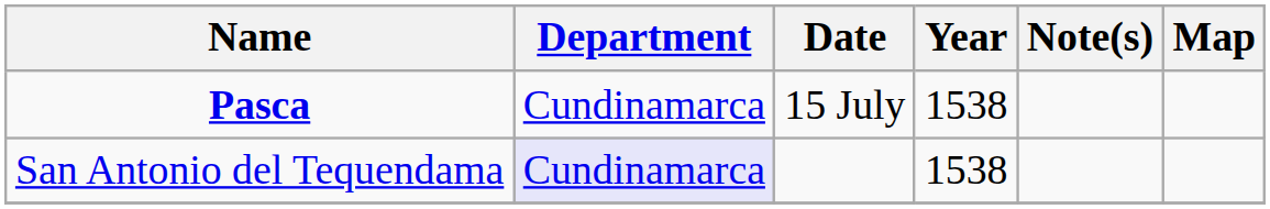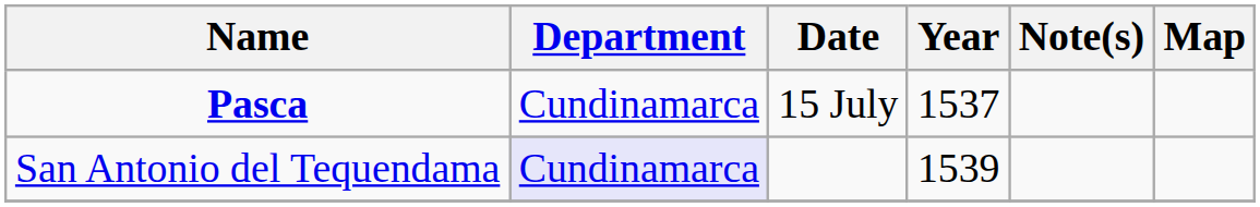 <table class="wikitable sortable mw-collapsible mw-collapsed">
 <tr>
 <th scope="col">Name</th>
 <th scope="col"><a href='#'>Department</a></th>
 <th scope="col">Date</th>
 <th scope="col">Year</th>
 <th scope="col">Note(s)</th>
 <th scope="col">Map</th>
 </tr>
 <tr>
 <td align=center><strong><a href='#'>Pasca</a></strong></td>
 <td align=center><a href='#'>Cundinamarca</a></td>
 <td align=center>15 July</td>
-<td align=center>1538</td>
+<td align=center>1537</td>
 <td align=center></td>
 <td align=center></td>
 </tr>
 <tr>
 <td align=center><a href='#'>San Antonio del Tequendama</a></td>
 <td align=center style="background: lavender;"><a href='#'>Cundinamarca</a></td>
 <td align=center></td>
-<td align=center>1538</td>
+<td align=center>1539</td>
 <td align=center></td>
 <td align=center></td>
 </tr>
 <tr>
 </tr>
 </table>
